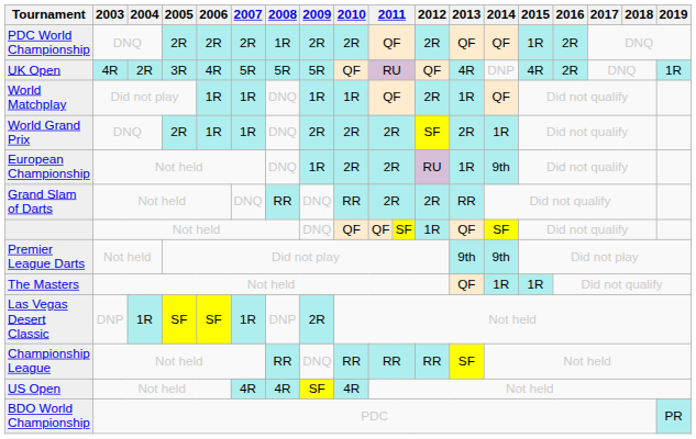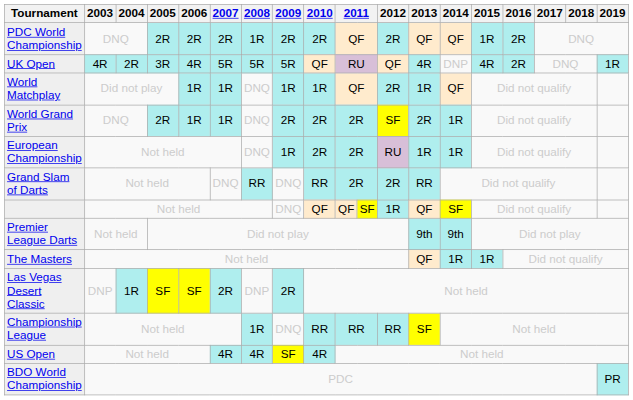 <table class="wikitable" style="width:50%; margin:0">
 <tr>
 <th>Tournament</th>
 <th>2003</th>
 <th>2004</th>
 <th>2005</th>
 <th>2006</th>
 <th><a href='#'>2007</a></th>
 <th><a href='#'>2008</a></th>
 <th><a href='#'>2009</a></th>
 <th><a href='#'>2010</a></th>
 <th colspan="2"><a href='#'>2011</a></th>
 <th>2012</th>
 <th>2013</th>
 <th>2014</th>
 <th>2015</th>
 <th>2016</th>
 <th>2017</th>
 <th>2018</th>
 <th>2019</th>
 </tr>
 <tr>
 <td style="background:#efefef;"><a href='#'>PDC World Championship</a></td>
 <td colspan="2"  style="text-align:center; color:#ccc;">DNQ</td>
 <td style="text-align:center; background:#afeeee;">2R</td>
 <td style="text-align:center; background:#afeeee;">2R</td>
 <td style="text-align:center; background:#afeeee;">2R</td>
 <td style="text-align:center; background:#afeeee;">1R</td>
 <td style="text-align:center; background:#afeeee;">2R</td>
 <td style="text-align:center; background:#afeeee;">2R</td>
 <td colspan="2" style="text-align:center; background:#ffebcd;">QF</td>
 <td style="text-align:center; background:#afeeee;">2R</td>
 <td style="text-align:center; background:#ffebcd;">QF</td>
 <td style="text-align:center; background:#ffebcd;">QF</td>
 <td style="text-align:center; background:#afeeee;">1R</td>
 <td style="text-align:center; background:#afeeee;">2R</td>
 <td colspan="3" style="text-align:center; color:#ccc;">DNQ</td>
 </tr>
 <tr>
 <td style="background:#efefef;"><a href='#'>UK Open</a></td>
 <td style="text-align:center; background:#afeeee;">4R</td>
 <td style="text-align:center; background:#afeeee;">2R</td>
 <td style="text-align:center; background:#afeeee;">3R</td>
 <td style="text-align:center; background:#afeeee;">4R</td>
 <td style="text-align:center; background:#afeeee;">5R</td>
 <td style="text-align:center; background:#afeeee;">5R</td>
 <td style="text-align:center; background:#afeeee;">5R</td>
 <td style="text-align:center; background:#ffebcd;">QF</td>
 <td colspan="2" style="text-align:center; background:thistle;">RU</td>
 <td style="text-align:center; background:#ffebcd;">QF</td>
 <td style="text-align:center; background:#afeeee;">4R</td>
 <td style="text-align:center; color:#ccc;">DNP</td>
 <td style="text-align:center; background:#afeeee;">4R</td>
 <td style="text-align:center; background:#afeeee;">2R</td>
 <td colspan="2" style="text-align:center; color:#ccc;">DNQ</td>
 <td style="text-align:center; background:#afeeee;">1R</td>
 </tr>
 <tr>
 <td style="background:#efefef;"><a href='#'>World Matchplay</a></td>
 <td colspan="3"  style="text-align:center; color:#ccc;">Did not play</td>
 <td style="text-align:center; background:#afeeee;">1R</td>
 <td style="text-align:center; background:#afeeee;">1R</td>
 <td style="text-align:center; color:#ccc;">DNQ</td>
 <td style="text-align:center; background:#afeeee;">1R</td>
 <td style="text-align:center; background:#afeeee;">1R</td>
 <td colspan="2" style="text-align:center; background:#ffebcd;">QF</td>
 <td style="text-align:center; background:#afeeee;">2R</td>
 <td style="text-align:center; background:#afeeee;">1R</td>
 <td style="text-align:center; background:#ffebcd;">QF</td>
 <td colspan="4"  style="text-align:center; color:#ccc;">Did not qualify</td>
 <td></td>
 </tr>
 <tr>
 <td style="background:#efefef;"><a href='#'>World Grand Prix</a></td>
 <td colspan="2" style="text-align:center; color:#ccc;">DNQ</td>
 <td style="text-align:center; background:#afeeee;">2R</td>
 <td style="text-align:center; background:#afeeee;">1R</td>
 <td style="text-align:center; background:#afeeee;">1R</td>
 <td style="text-align:center; color:#ccc;">DNQ</td>
 <td style="text-align:center; background:#afeeee;">2R</td>
 <td style="text-align:center; background:#afeeee;">2R</td>
 <td colspan="2" style="text-align:center; background:#afeeee;">2R</td>
 <td style="text-align:center; background:yellow;">SF</td>
 <td style="text-align:center; background:#afeeee;">2R</td>
 <td style="text-align:center; background:#afeeee;">1R</td>
 <td colspan="4"  style="text-align:center; color:#ccc;">Did not qualify</td>
 <td></td>
 </tr>
 <tr>
 <td style="background:#efefef;"><a href='#'>European Championship</a></td>
 <td colspan="5" style="text-align:center; color:#ccc;">Not held</td>
 <td style="text-align:center; color:#ccc;">DNQ</td>
 <td style="text-align:center; background:#afeeee;">1R</td>
 <td style="text-align:center; background:#afeeee;">2R</td>
 <td colspan="2" style="text-align:center; background:#afeeee;">2R</td>
 <td style="text-align:center; background:thistle;">RU</td>
 <td style="text-align:center; background:#afeeee;">1R</td>
-<td style="text-align:center; background:#afeeee;">9th</td>
+<td style="text-align:center; background:#afeeee;">1R</td>
 <td colspan="4"  style="text-align:center; color:#ccc;">Did not qualify</td>
 <td></td>
 </tr>
 <tr>
 <td style="background:#efefef;"><a href='#'>Grand Slam of Darts</a></td>
 <td colspan="4" style="text-align:center; color:#ccc;">Not held</td>
 <td style="text-align:center; color:#ccc;">DNQ</td>
 <td style="text-align:center; background:#afeeee;">RR</td>
 <td style="text-align:center; color:#ccc;">DNQ</td>
 <td style="text-align:center; background:#afeeee;">RR</td>
 <td colspan="2" style="text-align:center; background:#afeeee;">2R</td>
 <td style="text-align:center; background:#afeeee;">2R</td>
 <td style="text-align:center; background:#afeeee;">RR</td>
 <td colspan="5"  style="text-align:center; color:#ccc;">Did not qualify</td>
 <td></td>
 </tr>
 <tr>
 <td style="background:#efefef;"></td>
 <td colspan="6" style="text-align:center; color:#ccc;">Not held</td>
 <td style="text-align:center; color:#ccc;">DNQ</td>
 <td style="text-align:center; background:#ffebcd;">QF</td>
 <td style="text-align:center; background:#ffebcd;">QF</td>
 <td style="text-align:center; background:yellow;">SF</td>
 <td style="text-align:center; background:#afeeee;">1R</td>
 <td style="text-align:center; background:#ffebcd;">QF</td>
 <td style="text-align:center; background:yellow;">SF</td>
 <td colspan="4"  style="text-align:center; color:#ccc;">Did not qualify</td>
 <td></td>
 </tr>
 <tr>
 <td style="background:#efefef;"><a href='#'>Premier League Darts</a></td>
 <td colspan="2" style="text-align:center; color:#ccc;">Not held</td>
 <td colspan="9" style="text-align:center; color:#ccc;">Did not play</td>
 <td style="text-align:center; background:#afeeee;">9th</td>
 <td style="text-align:center; background:#afeeee;">9th</td>
 <td colspan="5"  style="text-align:center; color:#ccc;">Did not play</td>
 </tr>
 <tr>
 <td style="background:#efefef;"><a href='#'>The Masters</a></td>
 <td colspan="11" style="text-align:center; color:#ccc;">Not held</td>
 <td style="text-align:center; background:#ffebcd;">QF</td>
 <td style="text-align:center; background:#afeeee;">1R</td>
 <td style="text-align:center; background:#afeeee;">1R</td>
 <td colspan="4"  style="text-align:center; color:#ccc;">Did not qualify</td>
 </tr>
 <tr>
 <td style="background:#efefef;"><a href='#'>Las Vegas Desert Classic</a></td>
 <td style="text-align:center; color:#ccc;">DNP</td>
 <td style="text-align:center; background:#afeeee;">1R</td>
 <td style="text-align:center; background:yellow;">SF</td>
 <td style="text-align:center; background:yellow;">SF</td>
-<td style="text-align:center; background:#afeeee;">1R</td>
+<td style="text-align:center; background:#afeeee;">2R</td>
 <td style="text-align:center; color:#ccc;">DNP</td>
 <td style="text-align:center; background:#afeeee;">2R</td>
 <td colspan="11" style="text-align:center; color:#ccc;">Not held</td>
 </tr>
 <tr>
 <td style="background:#efefef;"><a href='#'>Championship League</a></td>
 <td colspan="5" style="text-align:center; color:#ccc;">Not held</td>
-<td style="text-align:center; background:#afeeee;">RR</td>
+<td style="text-align:center; background:#afeeee;">1R</td>
 <td style="text-align:center; color:#ccc;">DNQ</td>
 <td style="text-align:center; background:#afeeee;">RR</td>
 <td colspan="2"  style="text-align:center; background:#afeeee;">RR</td>
 <td style="text-align:center; background:#afeeee;">RR</td>
 <td style="text-align:center; background:yellow;">SF</td>
 <td colspan="6" style="text-align:center; color:#ccc;">Not held</td>
 </tr>
 <tr>
 <td style="background:#efefef;"><a href='#'>US Open</a></td>
 <td colspan="4" style="text-align:center; color:#ccc;">Not held</td>
 <td style="text-align:center; background:#afeeee;">4R</td>
 <td style="text-align:center; background:#afeeee;">4R</td>
 <td style="text-align:center; background:yellow;">SF</td>
 <td style="text-align:center; background:#afeeee;">4R</td>
 <td colspan="10" style="text-align:center; color:#ccc;">Not held</td>
 </tr>
 <tr>
 <td style="background:#efefef;"><a href='#'>BDO World Championship</a></td>
 <td colspan="17"  style="text-align:center; color:#ccc;">PDC</td>
 <td style="text-align:center; background:#afeeee;">PR</td>
 </tr>
 </table>
